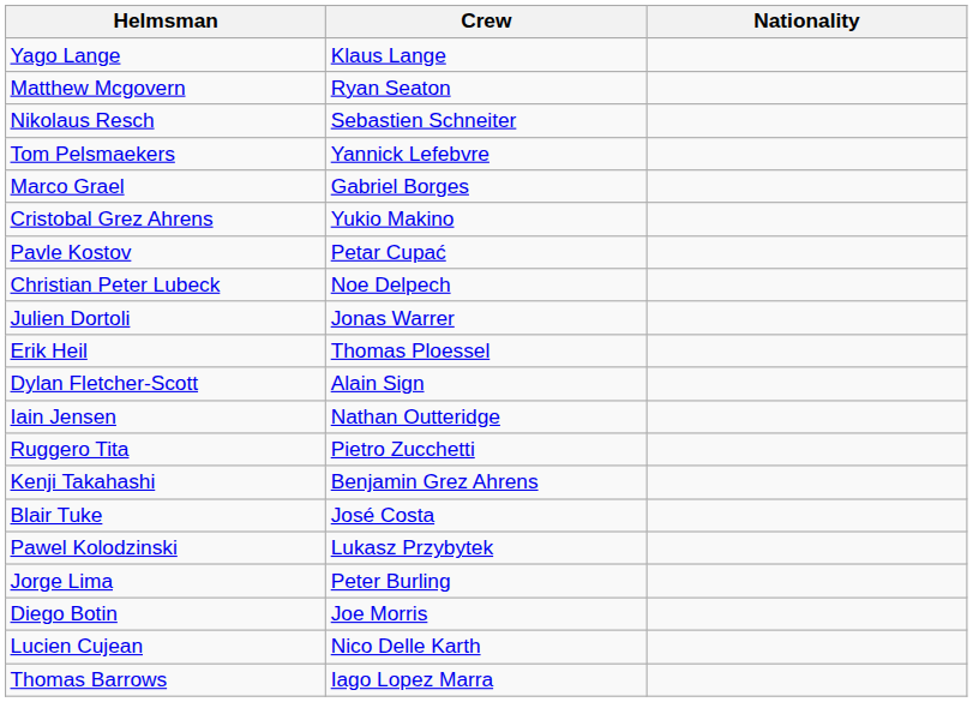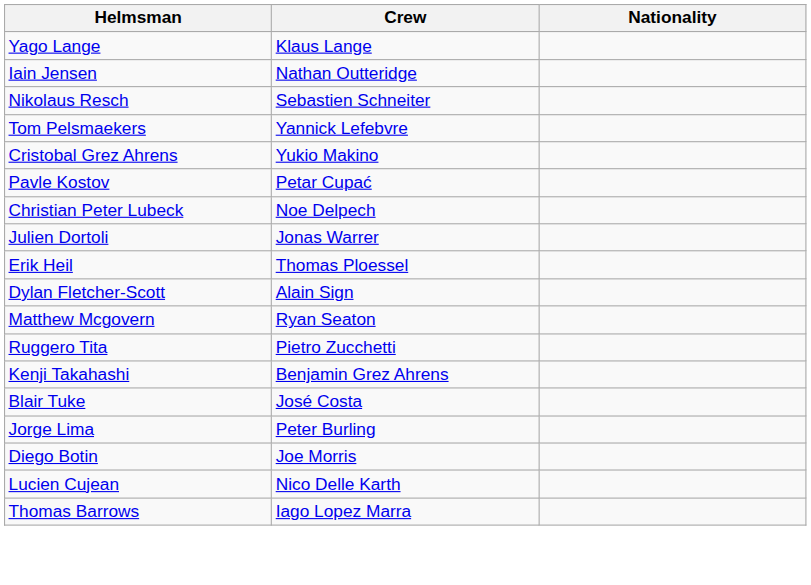 <table class=wikitable>
 <tr>
 <th style="width:15em;">Helmsman</th>
 <th style="width:15em;">Crew</th>
 <th style="width:15em;">Nationality</th>
 </tr>
 <tr>
 <td><a href='#'>Yago Lange</a></td>
 <td><a href='#'>Klaus Lange</a></td>
 <td></td>
 </tr>
 <tr>
-<td><a href='#'>Matthew Mcgovern</a></td>
-<td><a href='#'>Ryan Seaton</a></td>
+<td><a href='#'>Iain Jensen</a></td>
+<td><a href='#'>Nathan Outteridge</a></td>
 <td></td>
 </tr>
 <tr>
 <td><a href='#'>Nikolaus Resch</a></td>
 <td><a href='#'>Sebastien Schneiter</a></td>
 <td></td>
 </tr>
 <tr>
 <td><a href='#'>Tom Pelsmaekers</a></td>
 <td><a href='#'>Yannick Lefebvre</a></td>
-<td></td>
-</tr>
-<tr>
-<td><a href='#'>Marco Grael</a></td>
-<td><a href='#'>Gabriel Borges</a></td>
 <td></td>
 </tr>
 <tr>
 <td><a href='#'>Cristobal Grez Ahrens</a></td>
 <td><a href='#'>Yukio Makino</a></td>
 <td></td>
 </tr>
 <tr>
 <td><a href='#'>Pavle Kostov</a></td>
 <td><a href='#'>Petar Cupać</a></td>
 <td></td>
 </tr>
 <tr>
 <td><a href='#'>Christian Peter Lubeck</a></td>
 <td><a href='#'>Noe Delpech</a></td>
 <td></td>
 </tr>
 <tr>
 <td><a href='#'>Julien Dortoli</a></td>
 <td><a href='#'>Jonas Warrer</a></td>
 <td></td>
 </tr>
 <tr>
 <td><a href='#'>Erik Heil</a></td>
 <td><a href='#'>Thomas Ploessel</a></td>
 <td></td>
 </tr>
 <tr>
 <td><a href='#'>Dylan Fletcher-Scott</a></td>
 <td><a href='#'>Alain Sign</a></td>
 <td></td>
 </tr>
 <tr>
-<td><a href='#'>Iain Jensen</a></td>
-<td><a href='#'>Nathan Outteridge</a></td>
+<td><a href='#'>Matthew Mcgovern</a></td>
+<td><a href='#'>Ryan Seaton</a></td>
 <td></td>
 </tr>
 <tr>
 <td><a href='#'>Ruggero Tita</a></td>
 <td><a href='#'>Pietro Zucchetti</a></td>
 <td></td>
 </tr>
 <tr>
 <td><a href='#'>Kenji Takahashi</a></td>
 <td><a href='#'>Benjamin Grez Ahrens</a></td>
 <td></td>
 </tr>
 <tr>
 <td><a href='#'>Blair Tuke</a></td>
 <td><a href='#'>José Costa</a></td>
-<td></td>
-</tr>
-<tr>
-<td><a href='#'>Pawel Kolodzinski</a></td>
-<td><a href='#'>Lukasz Przybytek</a></td>
 <td></td>
 </tr>
 <tr>
 <td><a href='#'>Jorge Lima</a></td>
 <td><a href='#'>Peter Burling</a></td>
 <td></td>
 </tr>
 <tr>
 <td><a href='#'>Diego Botin</a></td>
 <td><a href='#'>Joe Morris</a></td>
 <td></td>
 </tr>
 <tr>
 <td><a href='#'>Lucien Cujean</a></td>
 <td><a href='#'>Nico Delle Karth</a></td>
 <td></td>
 </tr>
 <tr>
 <td><a href='#'>Thomas Barrows</a></td>
 <td><a href='#'>Iago Lopez Marra</a></td>
 <td></td>
 </tr>
 </table>
